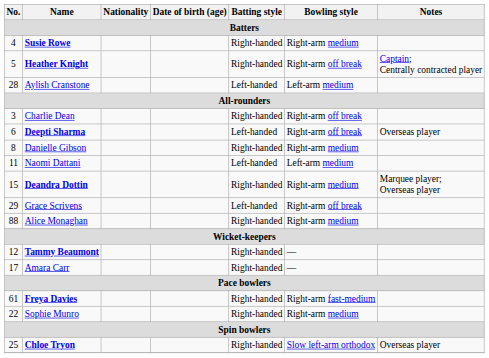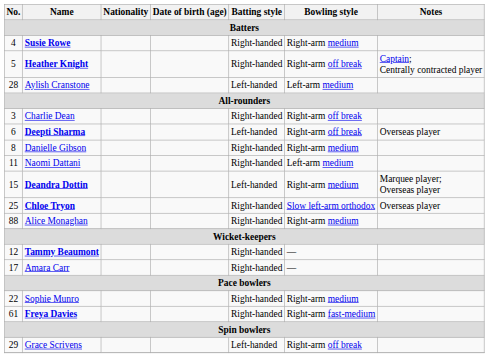 <table class="wikitable" style="font-size:95%;">
 <tr>
 <th>No.</th>
 <th>Name</th>
 <th>Nationality</th>
 <th>Date of birth (age)</th>
 <th>Batting style</th>
 <th>Bowling style</th>
 <th>Notes</th>
 </tr>
 <tr>
 <th colspan="7" style="background: #DCDCDC" align=right>Batters</th>
 </tr>
 <tr>
 <td style="text-align:center">4</td>
 <td><strong><a href='#'>Susie Rowe</a></strong></td>
 <td></td>
 <td></td>
 <td>Right-handed</td>
 <td>Right-arm <a href='#'>medium</a></td>
 <td></td>
 </tr>
 <tr>
 <td style="text-align:center">5</td>
 <td><strong><a href='#'>Heather Knight</a></strong></td>
 <td></td>
 <td></td>
 <td>Right-handed</td>
 <td>Right-arm <a href='#'>off break</a></td>
 <td><a href='#'>Captain</a>; <br>Centrally contracted player</td>
 </tr>
 <tr>
 <td style="text-align:center">28</td>
 <td><a href='#'>Aylish Cranstone</a></td>
 <td></td>
 <td></td>
 <td>Left-handed</td>
 <td>Left-arm <a href='#'>medium</a></td>
 <td></td>
 </tr>
 <tr>
 <th colspan="7" style="background: #DCDCDC" align=right>All-rounders</th>
 </tr>
 <tr>
 <td style="text-align:center">3</td>
 <td><a href='#'>Charlie Dean</a></td>
 <td></td>
 <td></td>
 <td>Right-handed</td>
 <td>Right-arm <a href='#'>off break</a></td>
 <td></td>
 </tr>
 <tr>
 <td style="text-align:center">6</td>
 <td><strong><a href='#'>Deepti Sharma</a></strong></td>
 <td></td>
 <td></td>
 <td>Left-handed</td>
 <td>Right-arm <a href='#'>off break</a></td>
 <td>Overseas player</td>
 </tr>
 <tr>
 <td style="text-align:center">8</td>
 <td><a href='#'>Danielle Gibson</a></td>
 <td></td>
 <td></td>
 <td>Right-handed</td>
 <td>Right-arm <a href='#'>medium</a></td>
 <td></td>
 </tr>
 <tr>
 <td style="text-align:center">11</td>
 <td><a href='#'>Naomi Dattani</a></td>
 <td></td>
 <td></td>
-<td>Left-handed</td>
+<td>Right-handed</td>
 <td>Left-arm <a href='#'>medium</a></td>
 <td></td>
 </tr>
 <tr>
 <td style="text-align:center">15</td>
 <td><strong><a href='#'>Deandra Dottin</a></strong></td>
 <td></td>
 <td></td>
-<td>Right-handed</td>
+<td>Left-handed</td>
 <td>Right-arm <a href='#'>medium</a></td>
 <td>Marquee player; <br>Overseas player</td>
 </tr>
 <tr>
-<td style="text-align:center">29</td>
-<td><a href='#'>Grace Scrivens</a></td>
+<td style="text-align:center">25</td>
+<td><strong><a href='#'>Chloe Tryon</a></strong></td>
 <td></td>
 <td></td>
-<td>Left-handed</td>
-<td>Right-arm <a href='#'>off break</a></td>
-<td></td>
+<td>Right-handed</td>
+<td><a href='#'>Slow left-arm orthodox</a></td>
+<td>Overseas player</td>
 </tr>
 <tr>
 <td style="text-align:center">88</td>
 <td><a href='#'>Alice Monaghan</a></td>
 <td></td>
 <td></td>
 <td>Right-handed</td>
 <td>Right-arm <a href='#'>medium</a></td>
 <td></td>
 </tr>
 <tr>
 <th colspan="7" style="background: #DCDCDC" align=right>Wicket-keepers</th>
 </tr>
 <tr>
 <td style="text-align:center">12</td>
 <td><strong><a href='#'>Tammy Beaumont</a></strong></td>
 <td></td>
 <td></td>
 <td>Right-handed</td>
 <td>—</td>
 <td></td>
 </tr>
 <tr>
 <td style="text-align:center">17</td>
 <td><a href='#'>Amara Carr</a></td>
 <td></td>
 <td></td>
 <td>Right-handed</td>
 <td>—</td>
 <td></td>
 </tr>
 <tr>
 <th colspan="7" style="background: #DCDCDC" align=right>Pace bowlers</th>
 </tr>
 <tr>
+<td style="text-align:center">22</td>
+<td><a href='#'>Sophie Munro</a></td>
+<td></td>
+<td></td>
+<td>Right-handed</td>
+<td>Right-arm <a href='#'>medium</a></td>
+<td></td>
+</tr>
+<tr>
 <td style="text-align:center">61</td>
 <td><strong><a href='#'>Freya Davies</a></strong></td>
 <td></td>
 <td></td>
 <td>Right-handed</td>
 <td>Right-arm <a href='#'>fast-medium</a></td>
 <td></td>
 </tr>
 <tr>
-<td style="text-align:center">22</td>
-<td><a href='#'>Sophie Munro</a></td>
-<td></td>
-<td></td>
-<td>Right-handed</td>
-<td>Right-arm <a href='#'>medium</a></td>
-<td></td>
-</tr>
-<tr>
 <th colspan="7" style="background: #DCDCDC" align=right>Spin bowlers</th>
 </tr>
 <tr>
-<td style="text-align:center">25</td>
-<td><strong><a href='#'>Chloe Tryon</a></strong></td>
+<td style="text-align:center">29</td>
+<td><a href='#'>Grace Scrivens</a></td>
 <td></td>
 <td></td>
-<td>Right-handed</td>
-<td><a href='#'>Slow left-arm orthodox</a></td>
-<td>Overseas player</td>
+<td>Left-handed</td>
+<td>Right-arm <a href='#'>off break</a></td>
+<td></td>
 </tr>
 <tr>
 </tr>
 </table>
